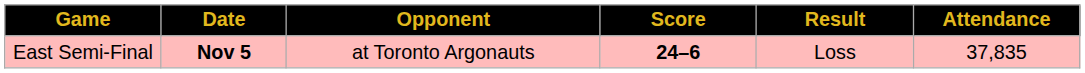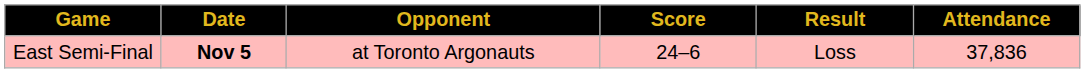 <table class="wikitable sortable">
 <tr>
 <th style="background:black;color:#e1b81e;" width="10%">Game</th>
 <th style="background:black;color:#e1b81e;" width="8%">Date</th>
 <th style="background:black;color:#e1b81e;" width="20%">Opponent</th>
 <th style="background:black;color:#e1b81e;" width="10%">Score</th>
 <th style="background:black;color:#e1b81e;" width="10%">Result</th>
 <th style="background:black;color:#e1b81e;" width="10%">Attendance</th>
 </tr>
 <tr align="center" bgcolor="#ffbbbb">
 <td>East Semi-Final</td>
 <td><strong>Nov 5</strong></td>
 <td>at Toronto Argonauts</td>
-<td><strong>24–6</strong></td>
+<td>24–6</td>
 <td>Loss</td>
-<td>37,835</td>
+<td>37,836</td>
 </tr>
 </table>
